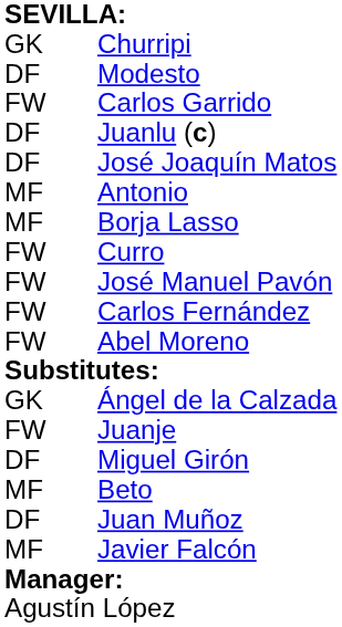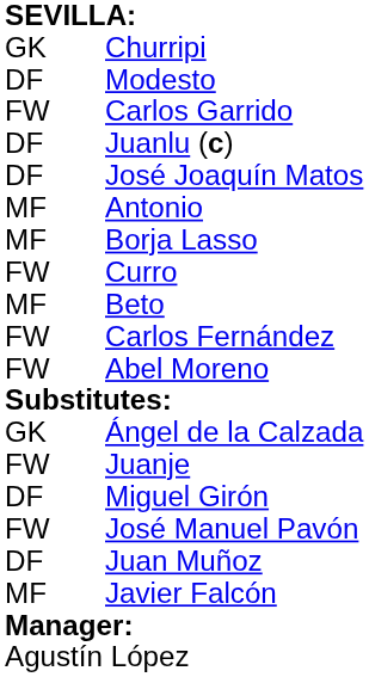 <table style="font-size: 90%" cellspacing="0" cellpadding="0">
 <tr>
 <td colspan="4"><strong>SEVILLA:</strong></td>
 </tr>
 <tr>
 <th width=25></th>
 <th width=25></th>
 </tr>
 <tr>
 <td>GK</td>
 <td><strong> </strong></td>
 <td> <a href='#'>Churripi</a></td>
 </tr>
 <tr>
 <td>DF</td>
 <td><strong> </strong></td>
 <td> <a href='#'>Modesto</a></td>
 <td></td>
 </tr>
 <tr>
 <td>FW</td>
 <td><strong> </strong></td>
 <td> <a href='#'>Carlos Garrido</a></td>
 <td></td>
 </tr>
 <tr>
 <td>DF</td>
 <td><strong> </strong></td>
 <td> <a href='#'>Juanlu</a> (<strong>c</strong>)</td>
 </tr>
 <tr>
 <td>DF</td>
 <td><strong> </strong></td>
 <td> <a href='#'>José Joaquín Matos</a></td>
 </tr>
 <tr>
 <td>MF</td>
 <td><strong> </strong></td>
 <td> <a href='#'>Antonio</a></td>
 <td></td>
 <td></td>
 </tr>
 <tr>
 <td>MF</td>
 <td><strong> </strong></td>
 <td> <a href='#'>Borja Lasso</a></td>
 <td></td>
 <td></td>
 </tr>
 <tr>
 <td>FW</td>
 <td><strong> </strong></td>
 <td> <a href='#'>Curro</a></td>
 <td></td>
 </tr>
 <tr>
-<td>FW</td>
+<td>MF</td>
 <td><strong> </strong></td>
-<td> <a href='#'>José Manuel Pavón</a></td>
+<td> <a href='#'>Beto</a></td>
 <td></td>
 <td></td>
 </tr>
 <tr>
 <td>FW</td>
 <td><strong> </strong></td>
 <td> <a href='#'>Carlos Fernández</a></td>
 <td></td>
 <td></td>
 </tr>
 <tr>
 <td>FW</td>
 <td><strong> </strong></td>
 <td> <a href='#'>Abel Moreno</a></td>
 <td></td>
 <td></td>
 </tr>
 <tr>
 <td colspan=3><strong>Substitutes:</strong></td>
 </tr>
 <tr>
 <td>GK</td>
 <td><strong> </strong></td>
 <td> <a href='#'>Ángel de la Calzada</a></td>
 </tr>
 <tr>
 <td>FW</td>
 <td><strong> </strong></td>
 <td> <a href='#'>Juanje</a></td>
 <td></td>
 <td></td>
 </tr>
 <tr>
 <td>DF</td>
 <td><strong> </strong></td>
 <td> <a href='#'>Miguel Girón</a></td>
 <td></td>
 <td></td>
 </tr>
 <tr>
-<td>MF</td>
+<td>FW</td>
 <td><strong> </strong></td>
-<td> <a href='#'>Beto</a></td>
+<td> <a href='#'>José Manuel Pavón</a></td>
 <td></td>
 <td></td>
 </tr>
 <tr>
 <td>DF</td>
 <td><strong> </strong></td>
 <td> <a href='#'>Juan Muñoz</a></td>
 <td></td>
 <td></td>
 </tr>
 <tr>
 <td>MF</td>
 <td><strong> </strong></td>
 <td> <a href='#'>Javier Falcón</a></td>
 <td></td>
 <td></td>
 </tr>
 <tr>
 <td colspan=3><strong>Manager:</strong><br> Agustín López</td>
 </tr>
 <tr>
 <td colspan=4></td>
 </tr>
 </table>
